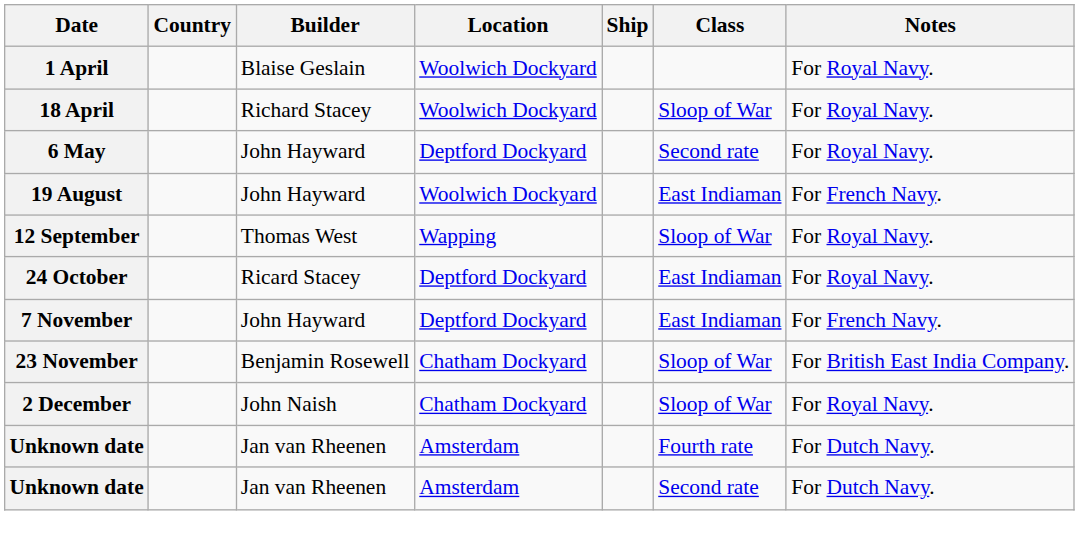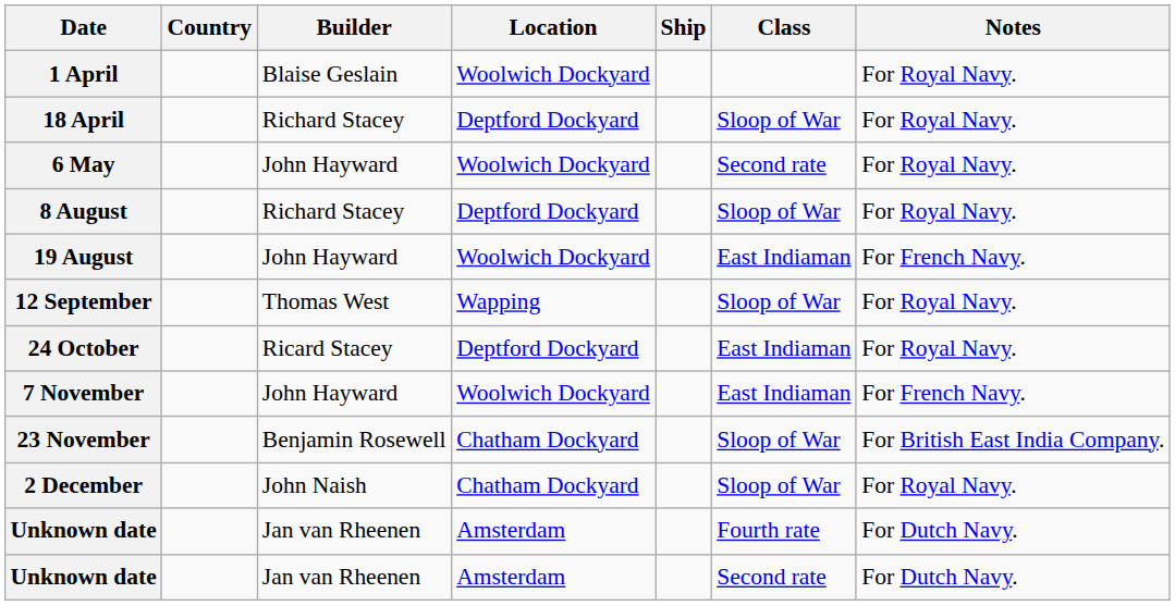 <table class="wikitable sortable" style="font-size:1.00em; line-height:1.5em;">
 <tr>
 <th>Date</th>
 <th>Country</th>
 <th>Builder</th>
 <th>Location</th>
 <th>Ship</th>
 <th>Class</th>
 <th>Notes</th>
 </tr>
 <tr ---->
 <th>1 April</th>
 <td></td>
 <td>Blaise Geslain</td>
 <td><a href='#'>Woolwich Dockyard</a></td>
 <td><strong></strong></td>
 <td></td>
 <td>For <a href='#'>Royal Navy</a>.</td>
 </tr>
 <tr ---->
 <th>18 April</th>
 <td></td>
 <td>Richard Stacey</td>
-<td><a href='#'>Woolwich Dockyard</a></td>
+<td><a href='#'>Deptford Dockyard</a></td>
 <td><strong></strong></td>
 <td><a href='#'>Sloop of War</a></td>
 <td>For <a href='#'>Royal Navy</a>.</td>
 </tr>
 <tr ---->
 <th>6 May</th>
 <td></td>
 <td>John Hayward</td>
+<td><a href='#'>Woolwich Dockyard</a></td>
+<td><strong></strong></td>
+<td><a href='#'>Second rate</a></td>
+<td>For <a href='#'>Royal Navy</a>.</td>
+</tr>
+<tr ---->
+<th>8 August</th>
+<td></td>
+<td>Richard Stacey</td>
 <td><a href='#'>Deptford Dockyard</a></td>
 <td><strong></strong></td>
-<td><a href='#'>Second rate</a></td>
+<td><a href='#'>Sloop of War</a></td>
 <td>For <a href='#'>Royal Navy</a>.</td>
 </tr>
 <tr ---->
 <th>19 August</th>
 <td></td>
 <td>John Hayward</td>
 <td><a href='#'>Woolwich Dockyard</a></td>
 <td><strong></strong></td>
 <td><a href='#'>East Indiaman</a></td>
 <td>For <a href='#'>French Navy</a>.</td>
 </tr>
 <tr ---->
 <th>12 September</th>
 <td></td>
 <td>Thomas West</td>
 <td><a href='#'>Wapping</a></td>
 <td><strong></strong></td>
 <td><a href='#'>Sloop of War</a></td>
 <td>For <a href='#'>Royal Navy</a>.</td>
 </tr>
 <tr ---->
 <th>24 October</th>
 <td></td>
 <td>Ricard Stacey</td>
 <td><a href='#'>Deptford Dockyard</a></td>
 <td><strong></strong></td>
 <td><a href='#'>East Indiaman</a></td>
 <td>For <a href='#'>Royal Navy</a>.</td>
 </tr>
 <tr ---->
 <th>7 November</th>
 <td></td>
 <td>John Hayward</td>
-<td><a href='#'>Deptford Dockyard</a></td>
+<td><a href='#'>Woolwich Dockyard</a></td>
 <td><strong></strong></td>
 <td><a href='#'>East Indiaman</a></td>
 <td>For <a href='#'>French Navy</a>.</td>
 </tr>
 <tr ---->
 <th>23 November</th>
 <td></td>
 <td>Benjamin Rosewell</td>
 <td><a href='#'>Chatham Dockyard</a></td>
 <td><strong></strong></td>
 <td><a href='#'>Sloop of War</a></td>
 <td>For <a href='#'>British East India Company</a>.</td>
 </tr>
 <tr ---->
 <th>2 December</th>
 <td></td>
 <td>John Naish</td>
 <td><a href='#'>Chatham Dockyard</a></td>
 <td><strong></strong></td>
 <td><a href='#'>Sloop of War</a></td>
 <td>For <a href='#'>Royal Navy</a>.</td>
 </tr>
 <tr ---->
 <th>Unknown date</th>
 <td></td>
 <td>Jan van Rheenen</td>
 <td><a href='#'>Amsterdam</a></td>
 <td><strong></strong></td>
 <td><a href='#'>Fourth rate</a></td>
 <td>For <a href='#'>Dutch Navy</a>.</td>
 </tr>
 <tr ---->
 <th>Unknown date</th>
 <td></td>
 <td>Jan van Rheenen</td>
 <td><a href='#'>Amsterdam</a></td>
 <td><strong></strong></td>
 <td><a href='#'>Second rate</a></td>
 <td>For <a href='#'>Dutch Navy</a>.</td>
 </tr>
 </table>
